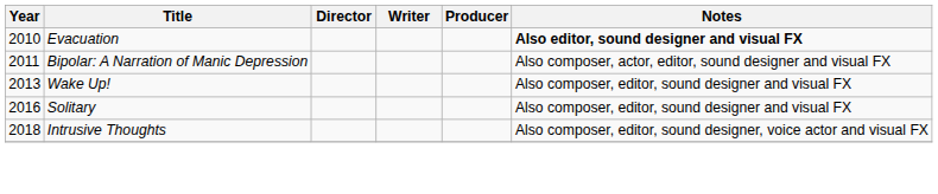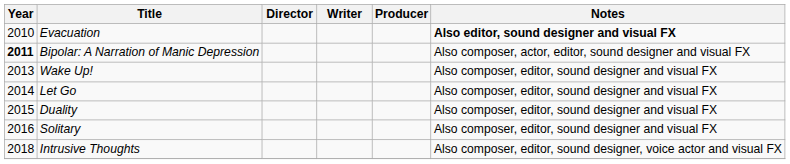 <table class="wikitable sortable plainrowheaders">
 <tr>
 <th scope="col">Year</th>
 <th scope="col">Title</th>
 <th scope="col" style="width:65px;">Director</th>
 <th scope="col" style="width:65px;">Writer</th>
 <th scope="col" style="width:65px;">Producer</th>
 <th scope="col">Notes</th>
 </tr>
 <tr>
 <td>2010</td>
 <td><em>Evacuation</em></td>
 <td></td>
 <td></td>
 <td></td>
 <td><strong>Also editor, sound designer and visual FX</strong></td>
 </tr>
 <tr>
-<td>2011</td>
+<td><strong>2011</strong></td>
 <td><em>Bipolar: A Narration of Manic Depression</em></td>
 <td></td>
 <td></td>
 <td></td>
 <td>Also composer, actor, editor, sound designer and visual FX</td>
 </tr>
 <tr>
 <td>2013</td>
 <td><em>Wake Up!</em></td>
+<td></td>
+<td></td>
+<td></td>
+<td>Also composer, editor, sound designer and visual FX</td>
+</tr>
+<tr>
+<td>2014</td>
+<td><em>Let Go</em></td>
+<td></td>
+<td></td>
+<td></td>
+<td>Also composer, editor, sound designer and visual FX</td>
+</tr>
+<tr>
+<td>2015</td>
+<td><em>Duality</em></td>
 <td></td>
 <td></td>
 <td></td>
 <td>Also composer, editor, sound designer and visual FX</td>
 </tr>
 <tr>
 <td>2016</td>
 <td><em>Solitary</em></td>
 <td></td>
 <td></td>
 <td></td>
 <td>Also composer, editor, sound designer and visual FX</td>
 </tr>
 <tr>
 <td>2018</td>
 <td><em>Intrusive Thoughts</em></td>
 <td></td>
 <td></td>
 <td></td>
 <td>Also composer, editor, sound designer, voice actor and visual FX</td>
 </tr>
 <tr>
 </tr>
 </table>
